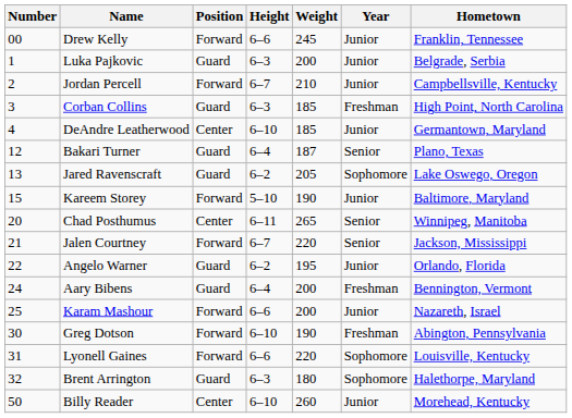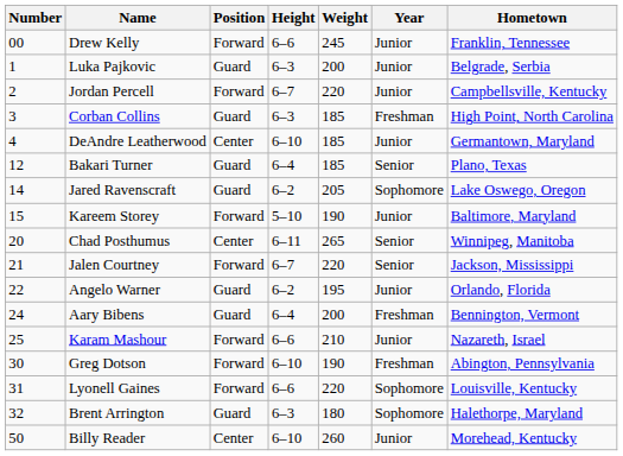 <table class="wikitable sortable" style="font-size: 95%;">
 <tr>
 <th>Number</th>
 <th>Name</th>
 <th>Position</th>
 <th>Height</th>
 <th>Weight</th>
 <th>Year</th>
 <th>Hometown</th>
 </tr>
 <tr>
 <td>00</td>
 <td>Drew Kelly</td>
 <td>Forward</td>
 <td>6–6</td>
 <td>245</td>
 <td>Junior</td>
 <td><a href='#'>Franklin, Tennessee</a></td>
 </tr>
 <tr>
 <td>1</td>
 <td>Luka Pajkovic</td>
 <td>Guard</td>
 <td>6–3</td>
 <td>200</td>
 <td>Junior</td>
 <td><a href='#'>Belgrade</a>, <a href='#'>Serbia</a></td>
 </tr>
 <tr>
 <td>2</td>
 <td>Jordan Percell</td>
 <td>Forward</td>
 <td>6–7</td>
-<td>210</td>
+<td>220</td>
 <td>Junior</td>
 <td><a href='#'>Campbellsville, Kentucky</a></td>
 </tr>
 <tr>
 <td>3</td>
 <td><a href='#'>Corban Collins</a></td>
 <td>Guard</td>
 <td>6–3</td>
 <td>185</td>
 <td>Freshman</td>
 <td><a href='#'>High Point, North Carolina</a></td>
 </tr>
 <tr>
 <td>4</td>
 <td>DeAndre Leatherwood</td>
 <td>Center</td>
 <td>6–10</td>
 <td>185</td>
 <td>Junior</td>
 <td><a href='#'>Germantown, Maryland</a></td>
 </tr>
 <tr>
 <td>12</td>
 <td>Bakari Turner</td>
 <td>Guard</td>
 <td>6–4</td>
-<td>187</td>
+<td>185</td>
 <td>Senior</td>
 <td><a href='#'>Plano, Texas</a></td>
 </tr>
 <tr>
-<td>13</td>
+<td>14</td>
 <td>Jared Ravenscraft</td>
 <td>Guard</td>
 <td>6–2</td>
 <td>205</td>
 <td>Sophomore</td>
 <td><a href='#'>Lake Oswego, Oregon</a></td>
 </tr>
 <tr>
 <td>15</td>
 <td>Kareem Storey</td>
 <td>Forward</td>
 <td>5–10</td>
 <td>190</td>
 <td>Junior</td>
 <td><a href='#'>Baltimore, Maryland</a></td>
 </tr>
 <tr>
 <td>20</td>
 <td>Chad Posthumus</td>
 <td>Center</td>
 <td>6–11</td>
 <td>265</td>
 <td>Senior</td>
 <td><a href='#'>Winnipeg</a>, <a href='#'>Manitoba</a></td>
 </tr>
 <tr>
 <td>21</td>
 <td>Jalen Courtney</td>
 <td>Forward</td>
 <td>6–7</td>
 <td>220</td>
 <td>Senior</td>
 <td><a href='#'>Jackson, Mississippi</a></td>
 </tr>
 <tr>
 <td>22</td>
 <td>Angelo Warner</td>
 <td>Guard</td>
 <td>6–2</td>
 <td>195</td>
 <td>Junior</td>
 <td><a href='#'>Orlando</a>, <a href='#'>Florida</a></td>
 </tr>
 <tr>
 <td>24</td>
 <td>Aary Bibens</td>
 <td>Guard</td>
 <td>6–4</td>
 <td>200</td>
 <td>Freshman</td>
 <td><a href='#'>Bennington, Vermont</a></td>
 </tr>
 <tr>
 <td>25</td>
 <td><a href='#'>Karam Mashour</a></td>
 <td>Forward</td>
 <td>6–6</td>
-<td>200</td>
+<td>210</td>
 <td>Junior</td>
 <td><a href='#'>Nazareth</a>, <a href='#'>Israel</a></td>
 </tr>
 <tr>
 <td>30</td>
 <td>Greg Dotson</td>
 <td>Forward</td>
 <td>6–10</td>
 <td>190</td>
 <td>Freshman</td>
 <td><a href='#'>Abington, Pennsylvania</a></td>
 </tr>
 <tr>
 <td>31</td>
 <td>Lyonell Gaines</td>
 <td>Forward</td>
 <td>6–6</td>
 <td>220</td>
 <td>Sophomore</td>
 <td><a href='#'>Louisville, Kentucky</a></td>
 </tr>
 <tr>
 <td>32</td>
 <td>Brent Arrington</td>
 <td>Guard</td>
 <td>6–3</td>
 <td>180</td>
 <td>Sophomore</td>
 <td><a href='#'>Halethorpe, Maryland</a></td>
 </tr>
 <tr>
 <td>50</td>
 <td>Billy Reader</td>
 <td>Center</td>
 <td>6–10</td>
 <td>260</td>
 <td>Junior</td>
 <td><a href='#'>Morehead, Kentucky</a></td>
 </tr>
 </table>
